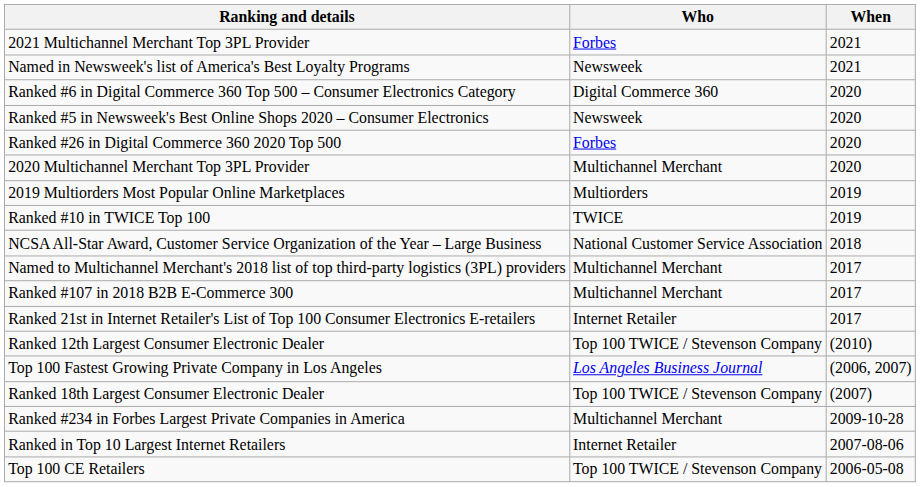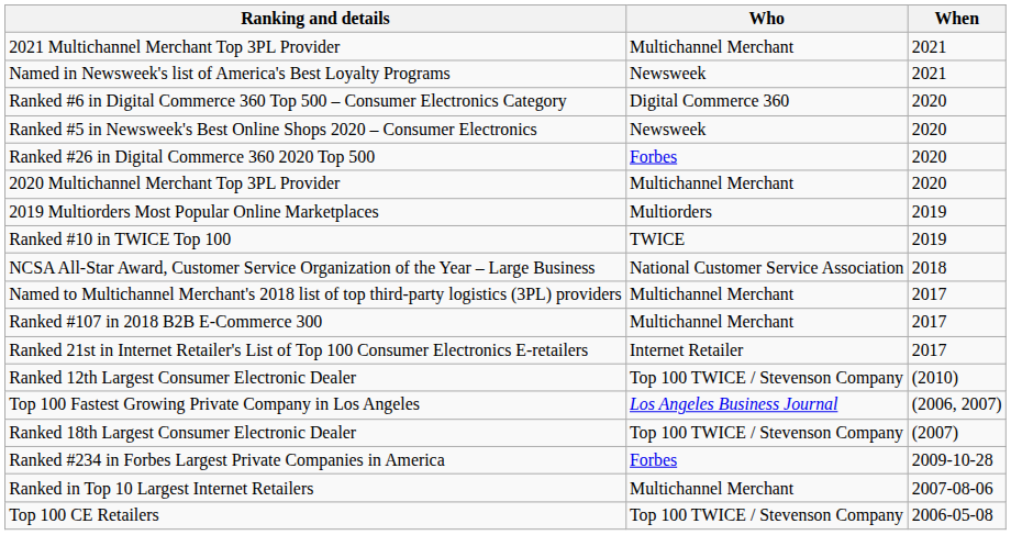 <table class="wikitable">
 <tr>
 <th>Ranking and details</th>
 <th>Who</th>
 <th>When</th>
 </tr>
 <tr>
 <td>2021 Multichannel Merchant Top 3PL Provider</td>
-<td><a href='#'>Forbes</a></td>
+<td>Multichannel Merchant</td>
 <td>2021</td>
 </tr>
 <tr>
 <td>Named in Newsweek's list of America's Best Loyalty Programs</td>
 <td>Newsweek</td>
 <td>2021</td>
 </tr>
 <tr>
 <td>Ranked #6 in Digital Commerce 360 Top 500 – Consumer Electronics Category</td>
 <td>Digital Commerce 360</td>
 <td>2020</td>
 </tr>
 <tr>
 <td>Ranked #5 in Newsweek's Best Online Shops 2020 – Consumer Electronics</td>
 <td>Newsweek</td>
 <td>2020</td>
 </tr>
 <tr>
 <td>Ranked #26 in Digital Commerce 360 2020 Top 500</td>
 <td><a href='#'>Forbes</a></td>
 <td>2020</td>
 </tr>
 <tr>
 <td>2020 Multichannel Merchant Top 3PL Provider</td>
 <td>Multichannel Merchant</td>
 <td>2020</td>
 </tr>
 <tr>
 <td>2019 Multiorders Most Popular Online Marketplaces</td>
 <td>Multiorders</td>
 <td>2019</td>
 </tr>
 <tr>
 <td>Ranked #10 in TWICE Top 100</td>
 <td>TWICE</td>
 <td>2019</td>
 </tr>
 <tr>
 <td>NCSA All-Star Award, Customer Service Organization of the Year – Large Business</td>
 <td>National Customer Service Association</td>
 <td>2018</td>
 </tr>
 <tr>
 <td>Named to Multichannel Merchant's 2018 list of top third-party logistics (3PL) providers</td>
 <td>Multichannel Merchant</td>
 <td>2017</td>
 </tr>
 <tr>
 <td>Ranked #107 in 2018 B2B E-Commerce 300</td>
 <td>Multichannel Merchant</td>
 <td>2017</td>
 </tr>
 <tr>
 <td>Ranked 21st in Internet Retailer's List of Top 100 Consumer Electronics E-retailers</td>
 <td>Internet Retailer</td>
 <td>2017</td>
 </tr>
 <tr>
 <td>Ranked 12th Largest Consumer Electronic Dealer</td>
 <td>Top 100 TWICE / Stevenson Company</td>
 <td>(2010)</td>
 </tr>
 <tr>
 <td>Top 100 Fastest Growing Private Company in Los Angeles</td>
 <td><em><a href='#'>Los Angeles Business Journal</a></em></td>
 <td>(2006, 2007)</td>
 </tr>
 <tr>
 <td>Ranked 18th Largest Consumer Electronic Dealer</td>
 <td>Top 100 TWICE / Stevenson Company</td>
 <td>(2007)</td>
 </tr>
 <tr>
 <td>Ranked #234 in Forbes Largest Private Companies in America</td>
-<td>Multichannel Merchant</td>
+<td><a href='#'>Forbes</a></td>
 <td>2009-10-28</td>
 </tr>
 <tr>
 <td>Ranked in Top 10 Largest Internet Retailers</td>
-<td>Internet Retailer</td>
+<td>Multichannel Merchant</td>
 <td>2007-08-06</td>
 </tr>
 <tr>
 <td>Top 100 CE Retailers</td>
 <td>Top 100 TWICE / Stevenson Company</td>
 <td>2006-05-08</td>
 </tr>
 </table>
